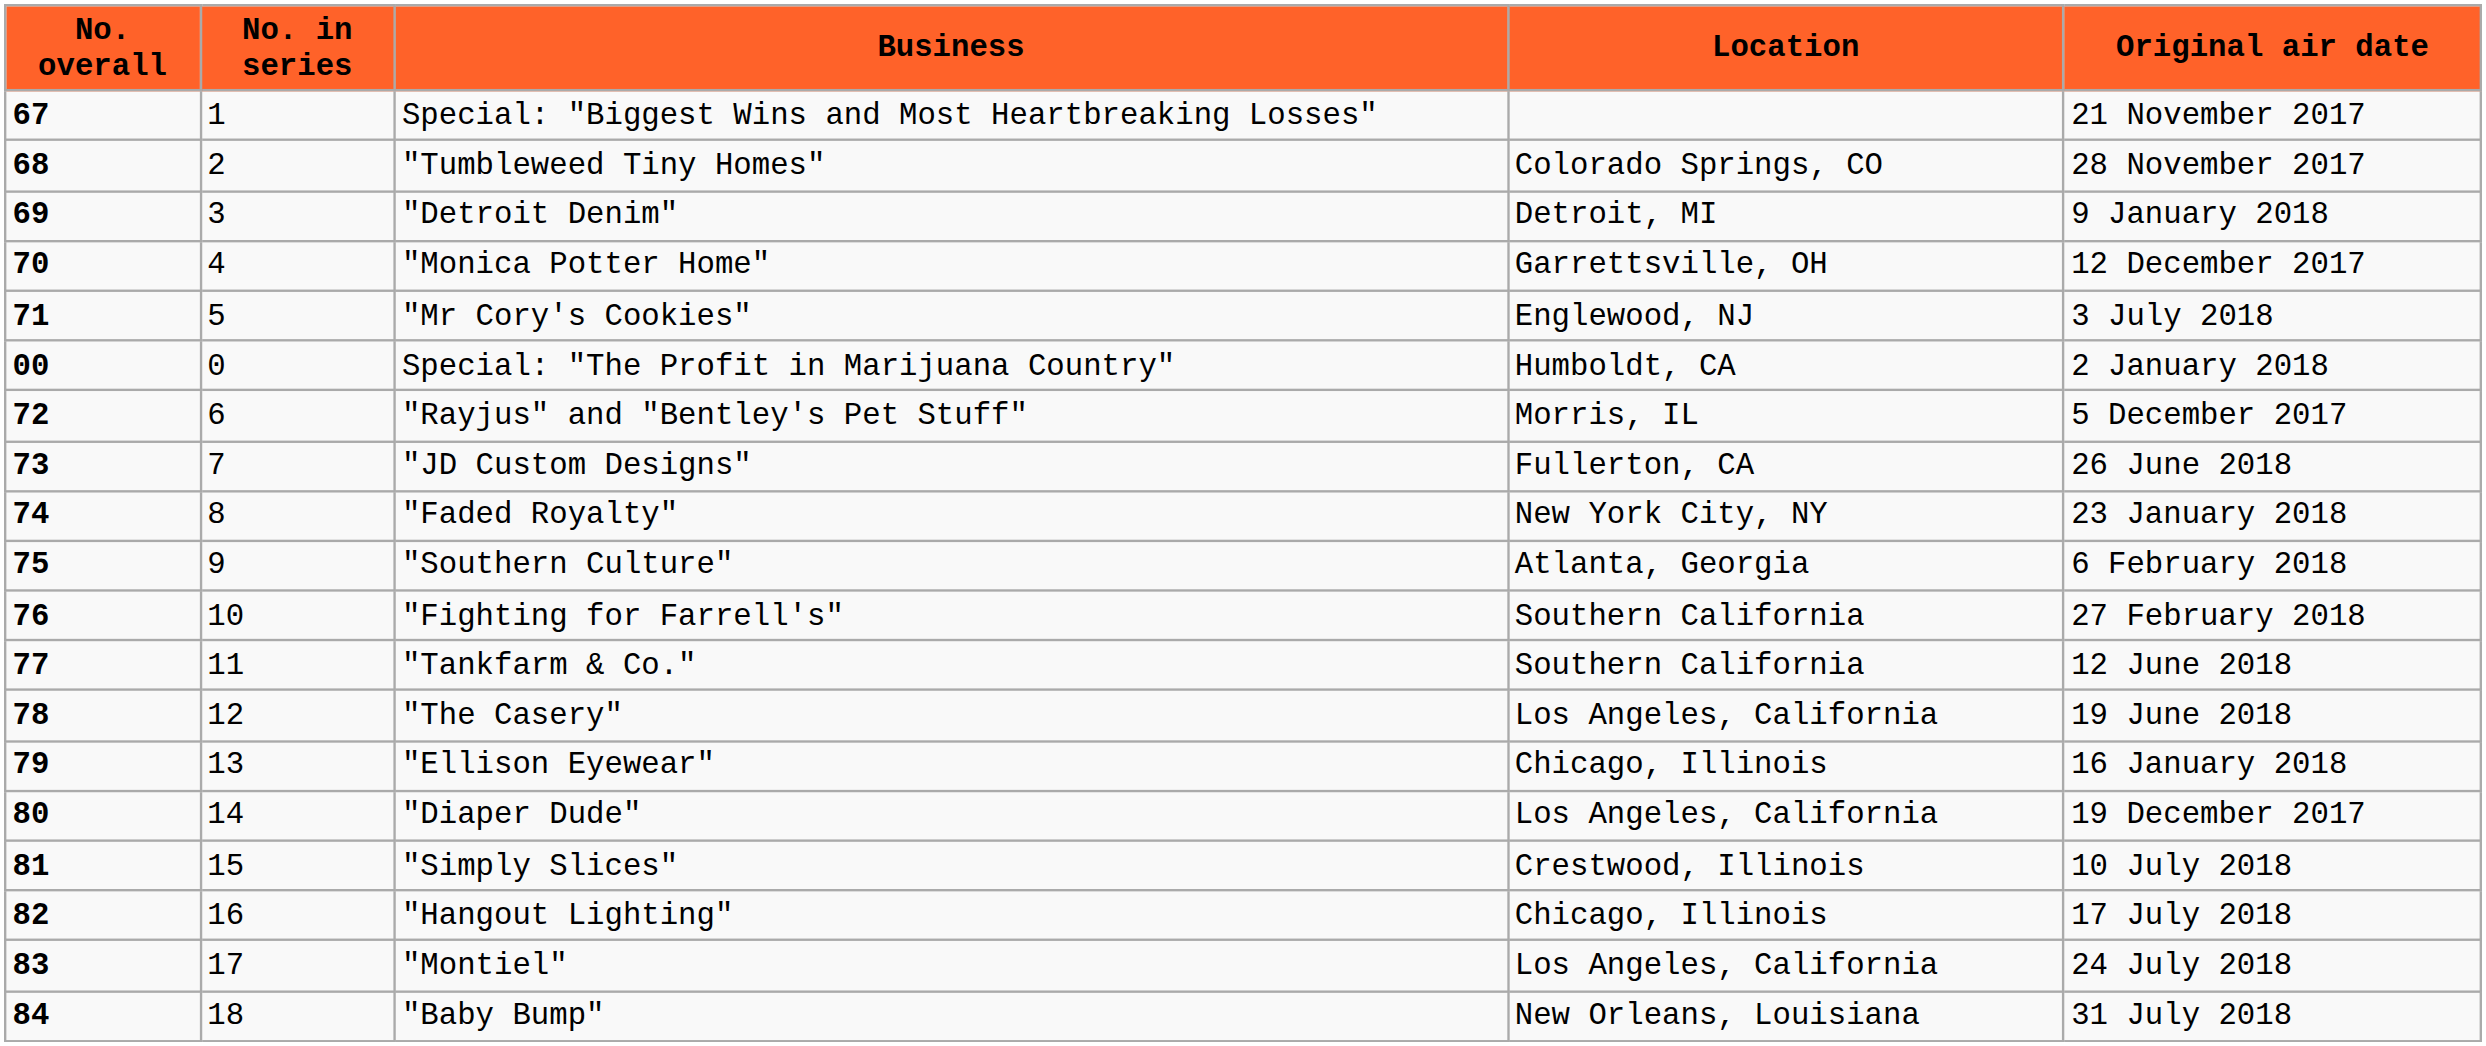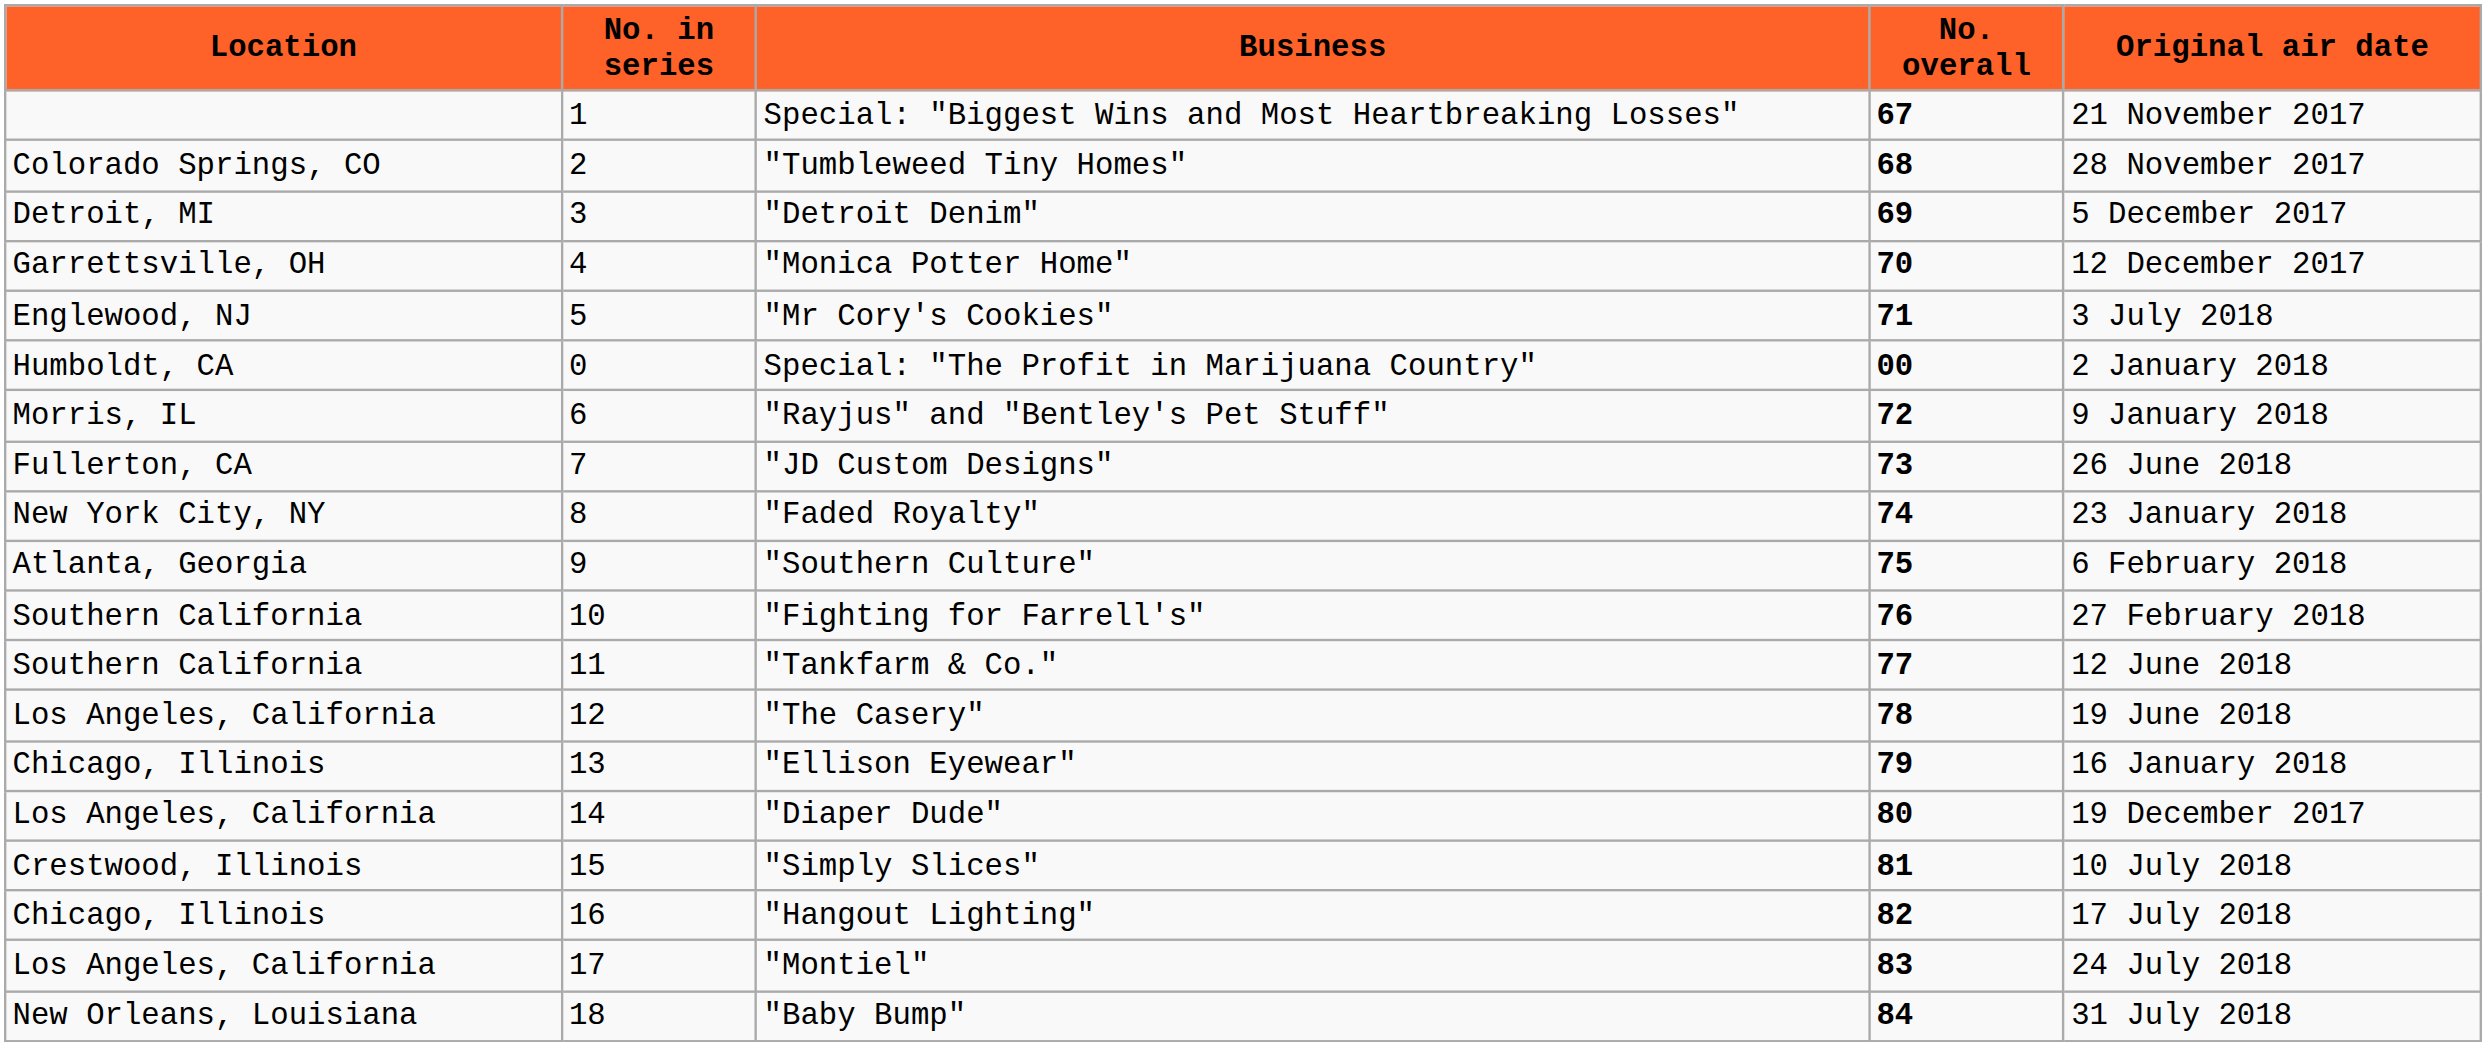 <table class="wikitable">
 <tr>
-<th style="background:#FF6229; color:#000;" width="7%">No.<br>overall</th>
+<th style="background:#FF6229; color:#000;" width="20%">Location</th>
 <th style="background:#FF6229; color:#000;" width="7%">No. in<br>series</th>
 <th style="background:#FF6229; color:#000;" width="40%">Business</th>
-<th style="background:#FF6229; color:#000;" width="20%">Location</th>
+<th style="background:#FF6229; color:#000;" width="7%">No.<br>overall</th>
 <th style="background:#FF6229; color:#000;" width="15%">Original air date</th>
 </tr>
 <tr>
-<td><strong>67</strong></td>
+<td></td>
 <td>1</td>
 <td>Special: "Biggest Wins and Most Heartbreaking Losses"</td>
-<td></td>
+<td><strong>67</strong></td>
 <td>21 November 2017</td>
 </tr>
 <tr>
-<td><strong>68</strong></td>
+<td>Colorado Springs, CO</td>
 <td>2</td>
 <td>"Tumbleweed Tiny Homes"</td>
-<td>Colorado Springs, CO</td>
+<td><strong>68</strong></td>
 <td>28 November 2017</td>
 </tr>
 <tr>
-<td><strong>69</strong></td>
+<td>Detroit, MI</td>
 <td>3</td>
 <td>"Detroit Denim"</td>
-<td>Detroit, MI</td>
+<td><strong>69</strong></td>
+<td>5 December 2017</td>
+</tr>
+<tr>
+<td>Garrettsville, OH</td>
+<td>4</td>
+<td>"Monica Potter Home"</td>
+<td><strong>70</strong></td>
+<td>12 December 2017</td>
+</tr>
+<tr>
+<td>Englewood, NJ</td>
+<td>5</td>
+<td>"Mr Cory's Cookies"</td>
+<td><strong>71</strong></td>
+<td>3 July 2018</td>
+</tr>
+<tr>
+<td>Humboldt, CA</td>
+<td>0</td>
+<td>Special: "The Profit in Marijuana Country"</td>
+<td><strong>00</strong></td>
+<td>2 January 2018</td>
+</tr>
+<tr>
+<td>Morris, IL</td>
+<td>6</td>
+<td>"Rayjus" and "Bentley's Pet Stuff"</td>
+<td><strong>72</strong></td>
 <td>9 January 2018</td>
 </tr>
 <tr>
-<td><strong>70</strong></td>
-<td>4</td>
-<td>"Monica Potter Home"</td>
-<td>Garrettsville, OH</td>
-<td>12 December 2017</td>
-</tr>
-<tr>
-<td><strong>71</strong></td>
-<td>5</td>
-<td>"Mr Cory's Cookies"</td>
-<td>Englewood, NJ</td>
-<td>3 July 2018</td>
-</tr>
-<tr>
-<td><strong>00</strong></td>
-<td>0</td>
-<td>Special: "The Profit in Marijuana Country"</td>
-<td>Humboldt, CA</td>
-<td>2 January 2018</td>
-</tr>
-<tr>
-<td><strong>72</strong></td>
-<td>6</td>
-<td>"Rayjus" and "Bentley's Pet Stuff"</td>
-<td>Morris, IL</td>
-<td>5 December 2017</td>
-</tr>
-<tr>
-<td><strong>73</strong></td>
+<td>Fullerton, CA</td>
 <td>7</td>
 <td>"JD Custom Designs"</td>
-<td>Fullerton, CA</td>
+<td><strong>73</strong></td>
 <td>26 June 2018</td>
 </tr>
 <tr>
-<td><strong>74</strong></td>
+<td>New York City, NY</td>
 <td>8</td>
 <td>"Faded Royalty"</td>
-<td>New York City, NY</td>
+<td><strong>74</strong></td>
 <td>23 January 2018</td>
 </tr>
 <tr>
-<td><strong>75</strong></td>
+<td>Atlanta, Georgia</td>
 <td>9</td>
 <td>"Southern Culture"</td>
-<td>Atlanta, Georgia</td>
+<td><strong>75</strong></td>
 <td>6 February 2018</td>
 </tr>
 <tr>
-<td><strong>76</strong></td>
+<td>Southern California</td>
 <td>10</td>
 <td>"Fighting for Farrell's"</td>
-<td>Southern California</td>
+<td><strong>76</strong></td>
 <td>27 February 2018</td>
 </tr>
 <tr>
-<td><strong>77</strong></td>
+<td>Southern California</td>
 <td>11</td>
 <td>"Tankfarm & Co."</td>
-<td>Southern California</td>
+<td><strong>77</strong></td>
 <td>12 June 2018</td>
 </tr>
 <tr>
-<td><strong>78</strong></td>
+<td>Los Angeles, California</td>
 <td>12</td>
 <td>"The Casery"</td>
-<td>Los Angeles, California</td>
+<td><strong>78</strong></td>
 <td>19 June 2018</td>
 </tr>
 <tr>
-<td><strong>79</strong></td>
+<td>Chicago, Illinois</td>
 <td>13</td>
 <td>"Ellison Eyewear"</td>
-<td>Chicago, Illinois</td>
+<td><strong>79</strong></td>
 <td>16 January 2018</td>
 </tr>
 <tr>
-<td><strong>80</strong></td>
+<td>Los Angeles, California</td>
 <td>14</td>
 <td>"Diaper Dude"</td>
-<td>Los Angeles, California</td>
+<td><strong>80</strong></td>
 <td>19 December 2017</td>
 </tr>
 <tr>
-<td><strong>81</strong></td>
+<td>Crestwood, Illinois</td>
 <td>15</td>
 <td>"Simply Slices"</td>
-<td>Crestwood, Illinois</td>
+<td><strong>81</strong></td>
 <td>10 July 2018</td>
 </tr>
 <tr>
-<td><strong>82</strong></td>
+<td>Chicago, Illinois</td>
 <td>16</td>
 <td>"Hangout Lighting"</td>
-<td>Chicago, Illinois</td>
+<td><strong>82</strong></td>
 <td>17 July 2018</td>
 </tr>
 <tr>
-<td><strong>83</strong></td>
+<td>Los Angeles, California</td>
 <td>17</td>
 <td>"Montiel"</td>
-<td>Los Angeles, California</td>
+<td><strong>83</strong></td>
 <td>24 July 2018</td>
 </tr>
 <tr>
-<td><strong>84</strong></td>
+<td>New Orleans, Louisiana</td>
 <td>18</td>
 <td>"Baby Bump"</td>
-<td>New Orleans, Louisiana</td>
+<td><strong>84</strong></td>
 <td>31 July 2018</td>
 </tr>
 </table>
